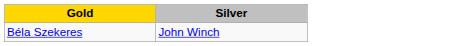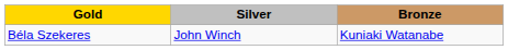 <table class="wikitable" style="text-align:left">
 <tr align="center">
 <td width=200 bgcolor=gold><strong>Gold</strong></td>
 <td width=200 bgcolor=silver><strong>Silver</strong></td>
+<td width=200 bgcolor=CC9966><strong>Bronze</strong></td>
 </tr>
 <tr>
 <td><a href='#'>Béla Szekeres</a><br><em></em></td>
 <td><a href='#'>John Winch</a><br><em></em></td>
+<td><a href='#'>Kuniaki Watanabe</a><br><em></em></td>
 </tr>
 </table>
